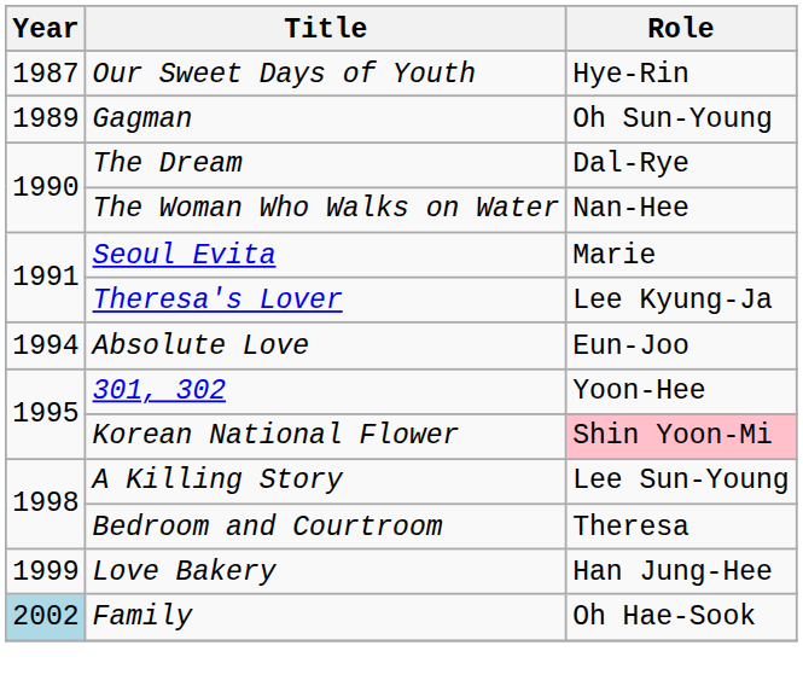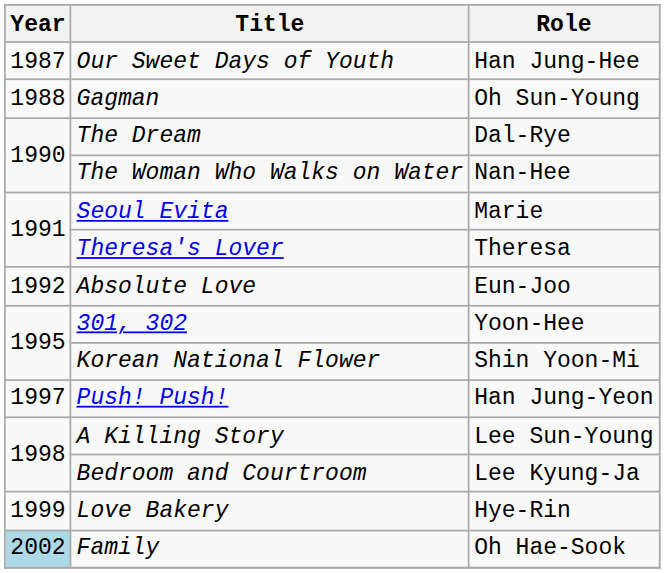 <table class="wikitable">
 <tr>
 <th>Year</th>
 <th>Title</th>
 <th>Role</th>
 </tr>
 <tr>
 <td>1987</td>
 <td><em>Our Sweet Days of Youth</em></td>
-<td>Hye-Rin</td>
+<td>Han Jung-Hee</td>
 </tr>
 <tr>
-<td>1989</td>
+<td>1988</td>
 <td><em>Gagman</em></td>
 <td>Oh Sun-Young</td>
 </tr>
 <tr>
 <td rowspan=2>1990</td>
 <td><em>The Dream</em></td>
 <td>Dal-Rye</td>
 </tr>
 <tr>
 <td><em>The Woman Who Walks on Water</em></td>
 <td>Nan-Hee</td>
 </tr>
 <tr>
 <td rowspan=2>1991</td>
 <td><em><a href='#'>Seoul Evita</a></em></td>
 <td>Marie</td>
 </tr>
 <tr>
 <td><em><a href='#'>Theresa's Lover</a></em></td>
-<td>Lee Kyung-Ja</td>
+<td>Theresa</td>
 </tr>
 <tr>
-<td>1994</td>
+<td>1992</td>
 <td><em>Absolute Love</em></td>
 <td>Eun-Joo</td>
 </tr>
 <tr>
 <td rowspan=2>1995</td>
 <td><em><a href='#'>301, 302</a></em></td>
 <td>Yoon-Hee</td>
 </tr>
 <tr>
 <td><em>Korean National Flower</em></td>
-<td style="background: pink;">Shin Yoon-Mi</td>
+<td>Shin Yoon-Mi</td>
+</tr>
+<tr>
+<td>1997</td>
+<td><em><a href='#'>Push! Push!</a></em></td>
+<td>Han Jung-Yeon</td>
 </tr>
 <tr>
 <td rowspan=2>1998</td>
 <td><em>A Killing Story</em></td>
 <td>Lee Sun-Young</td>
 </tr>
 <tr>
 <td><em>Bedroom and Courtroom</em></td>
-<td>Theresa</td>
+<td>Lee Kyung-Ja</td>
 </tr>
 <tr>
 <td>1999</td>
 <td><em>Love Bakery</em></td>
-<td>Han Jung-Hee</td>
+<td>Hye-Rin</td>
 </tr>
 <tr>
 <td style="background: lightblue;">2002</td>
 <td><em>Family</em></td>
 <td>Oh Hae-Sook</td>
 </tr>
 <tr>
 </tr>
 </table>
